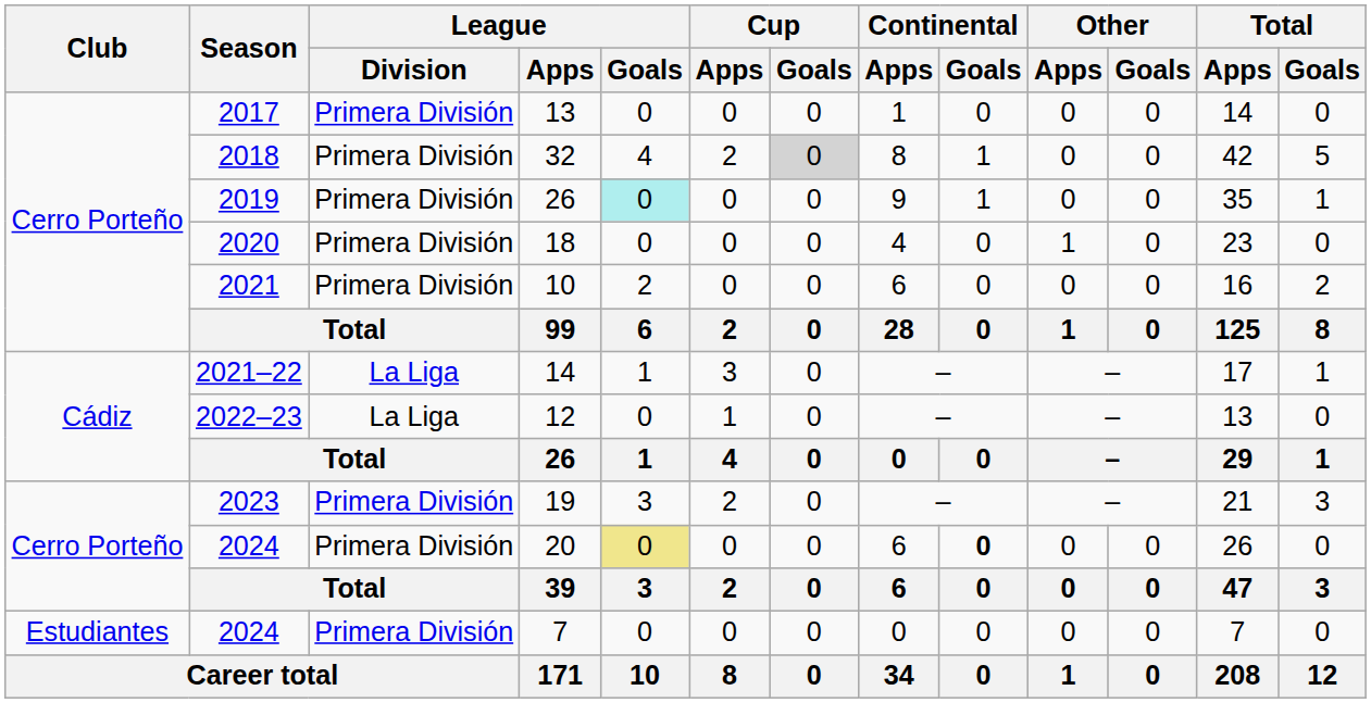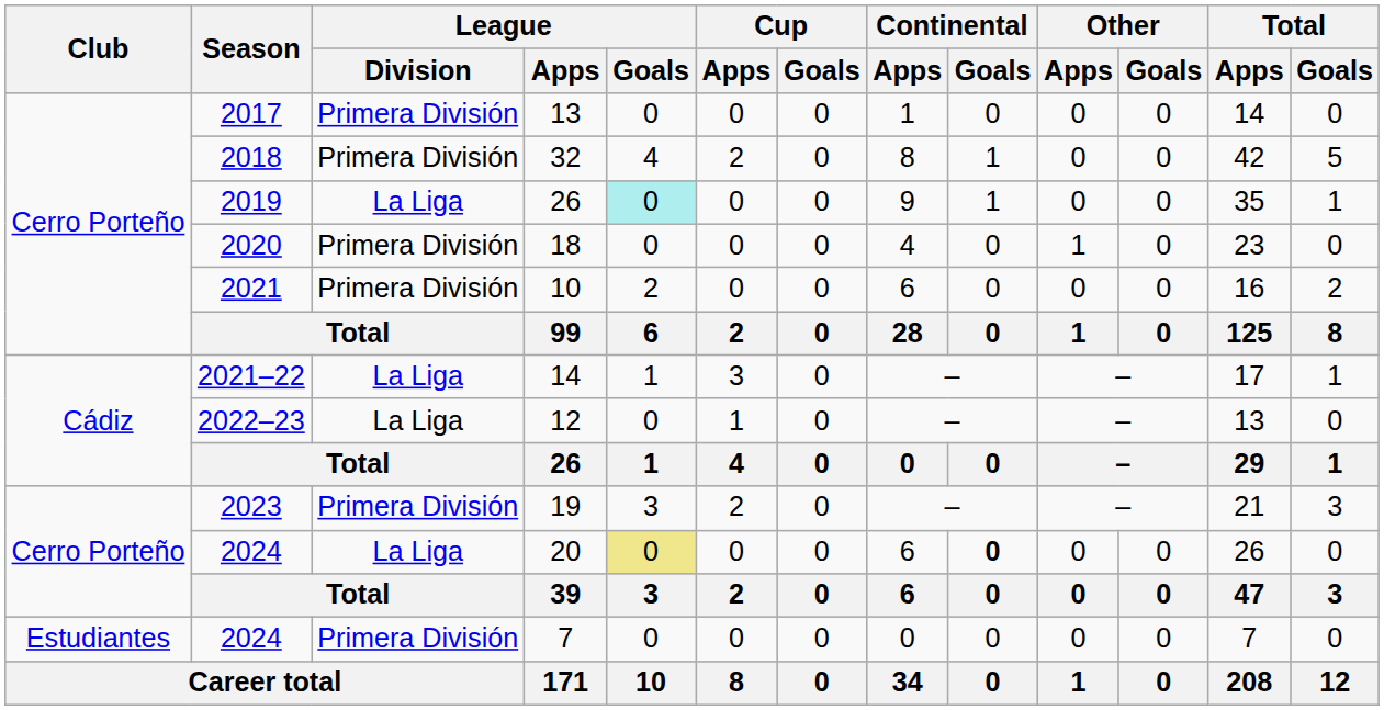 <table class="wikitable" style="text-align:center">
 <tr>
 <th rowspan="2">Club</th>
 <th rowspan="2">Season</th>
 <th colspan="3">League</th>
 <th colspan="2">Cup</th>
 <th colspan="2">Continental</th>
 <th colspan="2">Other</th>
 <th colspan="2">Total</th>
 </tr>
 <tr>
 <th>Division</th>
 <th>Apps</th>
 <th>Goals</th>
 <th>Apps</th>
 <th>Goals</th>
 <th>Apps</th>
 <th>Goals</th>
 <th>Apps</th>
 <th>Goals</th>
 <th>Apps</th>
 <th>Goals</th>
 </tr>
 <tr>
 <td rowspan="6"><a href='#'>Cerro Porteño</a></td>
 <td><a href='#'>2017</a></td>
 <td><a href='#'>Primera División</a></td>
 <td>13</td>
 <td>0</td>
 <td>0</td>
 <td>0</td>
 <td>1</td>
 <td>0</td>
 <td>0</td>
 <td>0</td>
 <td>14</td>
 <td>0</td>
 </tr>
 <tr>
 <td><a href='#'>2018</a></td>
 <td>Primera División</td>
 <td>32</td>
 <td>4</td>
 <td>2</td>
-<td style="background: lightgrey;">0</td>
+<td>0</td>
 <td>8</td>
 <td>1</td>
 <td>0</td>
 <td>0</td>
 <td>42</td>
 <td>5</td>
 </tr>
 <tr>
 <td><a href='#'>2019</a></td>
-<td>Primera División</td>
+<td><a href='#'>La Liga</a></td>
 <td>26</td>
 <td style="background: paleturquoise;">0</td>
 <td>0</td>
 <td>0</td>
 <td>9</td>
 <td>1</td>
 <td>0</td>
 <td>0</td>
 <td>35</td>
 <td>1</td>
 </tr>
 <tr>
 <td><a href='#'>2020</a></td>
 <td>Primera División</td>
 <td>18</td>
 <td>0</td>
 <td>0</td>
 <td>0</td>
 <td>4</td>
 <td>0</td>
 <td>1</td>
 <td>0</td>
 <td>23</td>
 <td>0</td>
 </tr>
 <tr>
 <td><a href='#'>2021</a></td>
 <td>Primera División</td>
 <td>10</td>
 <td>2</td>
 <td>0</td>
 <td>0</td>
 <td>6</td>
 <td>0</td>
 <td>0</td>
 <td>0</td>
 <td>16</td>
 <td>2</td>
 </tr>
 <tr>
 <th colspan="2">Total</th>
 <th>99</th>
 <th>6</th>
 <th>2</th>
 <th>0</th>
 <th>28</th>
 <th>0</th>
 <th>1</th>
 <th>0</th>
 <th>125</th>
 <th>8</th>
 </tr>
 <tr>
 <td rowspan="3"><a href='#'>Cádiz</a></td>
 <td><a href='#'>2021–22</a></td>
 <td><a href='#'>La Liga</a></td>
 <td>14</td>
 <td>1</td>
 <td>3</td>
 <td>0</td>
 <td colspan="2">–</td>
 <td colspan="2">–</td>
 <td>17</td>
 <td>1</td>
 </tr>
 <tr>
 <td><a href='#'>2022–23</a></td>
 <td>La Liga</td>
 <td>12</td>
 <td>0</td>
 <td>1</td>
 <td>0</td>
 <td colspan="2">–</td>
 <td colspan="2">–</td>
 <td>13</td>
 <td>0</td>
 </tr>
 <tr>
 <th colspan="2">Total</th>
 <th>26</th>
 <th>1</th>
 <th>4</th>
 <th>0</th>
 <th>0</th>
 <th>0</th>
 <th colspan="2">–</th>
 <th>29</th>
 <th>1</th>
 </tr>
 <tr>
 <td rowspan="3"><a href='#'>Cerro Porteño</a></td>
 <td><a href='#'>2023</a></td>
 <td><a href='#'>Primera División</a></td>
 <td>19</td>
 <td>3</td>
 <td>2</td>
 <td>0</td>
 <td colspan="2">–</td>
 <td colspan="2">–</td>
 <td>21</td>
 <td>3</td>
 </tr>
 <tr>
 <td><a href='#'>2024</a></td>
-<td>Primera División</td>
+<td><a href='#'>La Liga</a></td>
 <td>20</td>
 <td style="background: khaki;">0</td>
 <td>0</td>
 <td>0</td>
 <td>6</td>
 <td><strong>0</strong></td>
 <td>0</td>
 <td>0</td>
 <td>26</td>
 <td>0</td>
 </tr>
 <tr>
 <th colspan="2">Total</th>
 <th>39</th>
 <th>3</th>
 <th>2</th>
 <th>0</th>
 <th>6</th>
 <th>0</th>
 <th>0</th>
 <th>0</th>
 <th>47</th>
 <th>3</th>
 </tr>
 <tr>
 <td><a href='#'>Estudiantes</a></td>
 <td><a href='#'>2024</a></td>
 <td><a href='#'>Primera División</a></td>
 <td>7</td>
 <td>0</td>
 <td>0</td>
 <td>0</td>
 <td>0</td>
 <td>0</td>
 <td>0</td>
 <td>0</td>
 <td>7</td>
 <td>0</td>
 </tr>
 <tr>
 <th colspan="3">Career total</th>
 <th>171</th>
 <th>10</th>
 <th>8</th>
 <th>0</th>
 <th>34</th>
 <th>0</th>
 <th>1</th>
 <th>0</th>
 <th>208</th>
 <th>12</th>
 </tr>
 </table>
